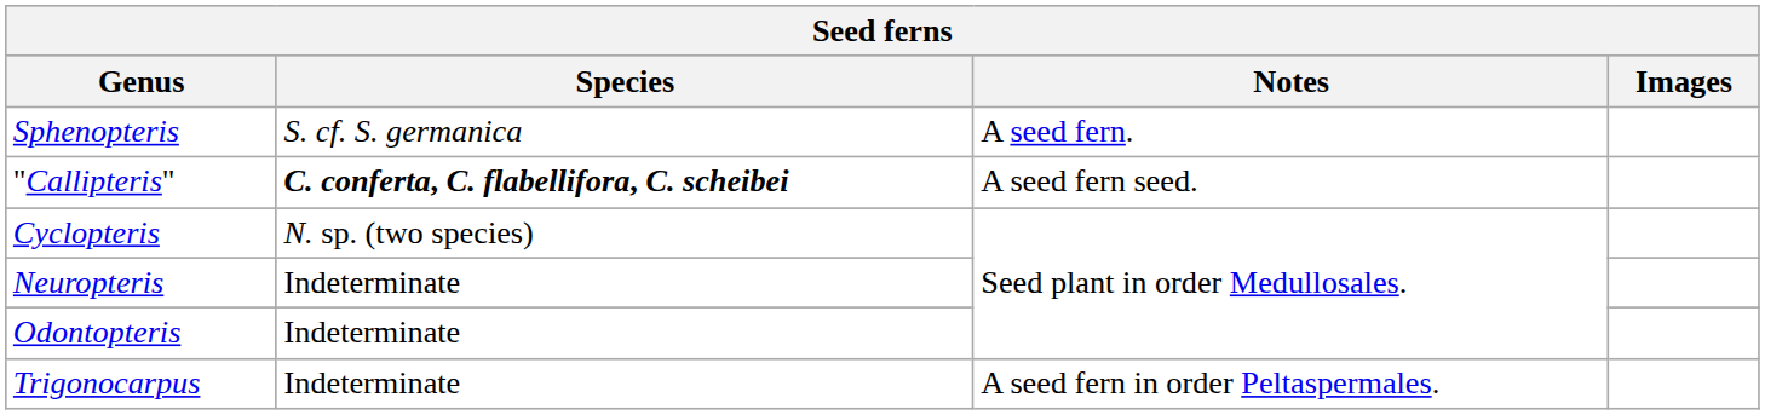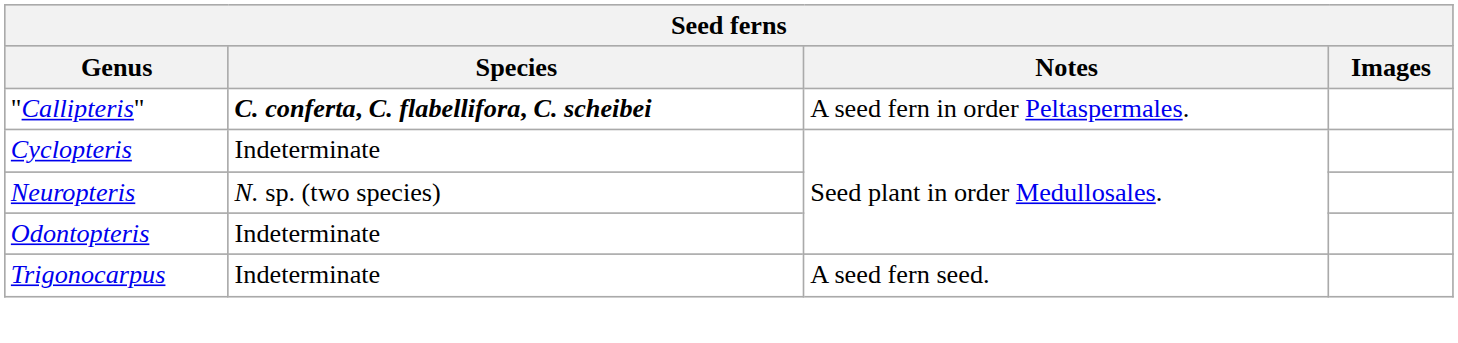 <table class="wikitable sortable" style="background:white; width:100%;">
 <tr>
 <th colspan="4" align="center">Seed ferns</th>
 </tr>
 <tr>
 <th>Genus</th>
 <th>Species</th>
 <th>Notes</th>
 <th>Images</th>
 </tr>
 <tr>
-<td><em><a href='#'>Sphenopteris</a></em></td>
-<td><em> S. cf. S. germanica</em></td>
-<td>A <a href='#'>seed fern</a>.</td>
-<td></td>
-</tr>
-<tr>
 <td>"<em><a href='#'>Callipteris</a></em>"</td>
 <td><strong><em>C. conferta</em>, <em>C. flabellifora</em>, <em>C. scheibei</em></strong></td>
-<td>A seed fern seed.</td>
+<td>A seed fern in order <a href='#'>Peltaspermales</a>.</td>
 <td></td>
 </tr>
 <tr>
 <td><em><a href='#'>Cyclopteris</a></em></td>
-<td><em>N.</em> sp. (two species)</td>
+<td>Indeterminate</td>
 <td rowspan="3">Seed plant in order <a href='#'>Medullosales</a>.</td>
 <td></td>
 </tr>
 <tr>
 <td><em><a href='#'>Neuropteris</a></em></td>
-<td>Indeterminate</td>
+<td><em>N.</em> sp. (two species)</td>
 <td></td>
 </tr>
 <tr>
 <td><em><a href='#'>Odontopteris</a></em></td>
 <td>Indeterminate</td>
 <td></td>
 </tr>
 <tr>
 <td><em><a href='#'>Trigonocarpus</a></em></td>
 <td>Indeterminate</td>
-<td>A seed fern in order <a href='#'>Peltaspermales</a>.</td>
+<td>A seed fern seed.</td>
 <td></td>
 </tr>
 </table>
